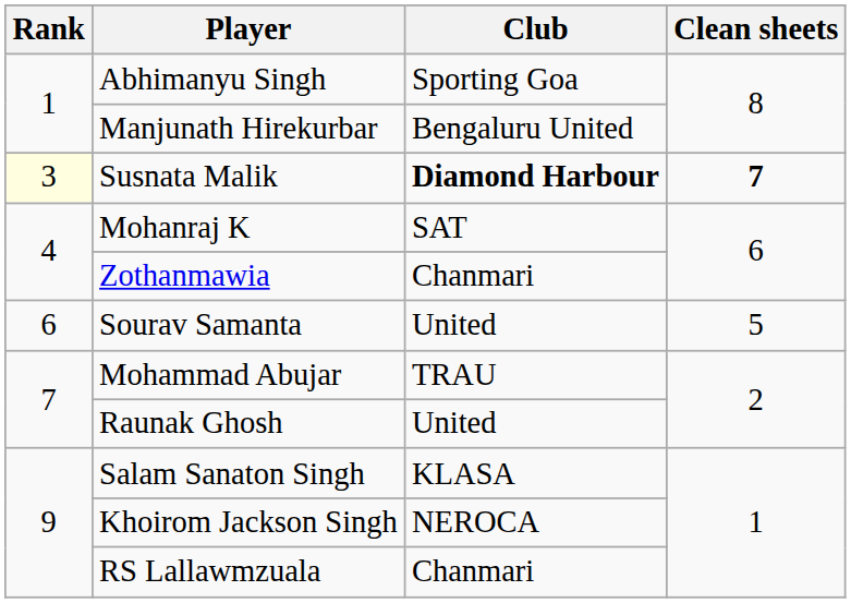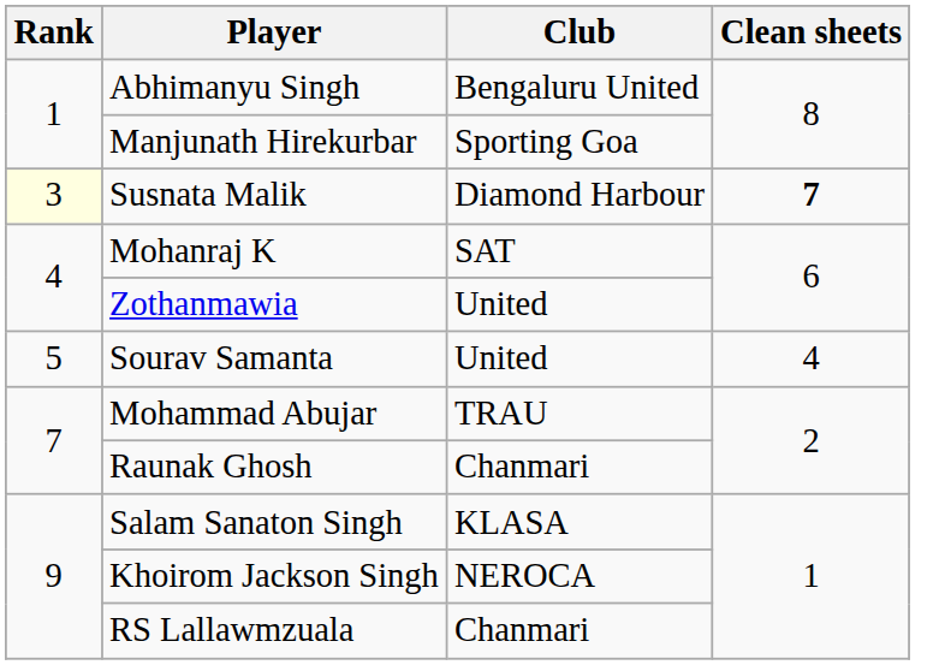 <table class="wikitable sortable" style="text-align:center">
 <tr>
 <th>Rank</th>
 <th>Player</th>
 <th>Club</th>
 <th>Clean sheets</th>
 </tr>
 <tr>
 <td rowspan="2">1</td>
 <td align="left"> Abhimanyu Singh</td>
-<td align="left">Sporting Goa</td>
+<td align="left">Bengaluru United</td>
 <td rowspan="2">8</td>
 </tr>
 <tr>
 <td align="left"> Manjunath Hirekurbar</td>
-<td align="left">Bengaluru United</td>
+<td align="left">Sporting Goa</td>
 </tr>
 <tr>
 <td style="background: lightyellow;">3</td>
 <td align="left"> Susnata Malik</td>
-<td align="left"><strong>Diamond Harbour</strong></td>
+<td align="left">Diamond Harbour</td>
 <td><strong>7</strong></td>
 </tr>
 <tr>
 <td rowspan="2">4</td>
 <td align="left"> Mohanraj K</td>
 <td align="left">SAT</td>
 <td rowspan="2">6</td>
 </tr>
 <tr>
 <td align="left"> <a href='#'>Zothanmawia</a></td>
-<td align="left">Chanmari</td>
+<td align="left">United</td>
 </tr>
 <tr>
-<td>6</td>
+<td>5</td>
 <td align="left"> Sourav Samanta</td>
 <td align="left">United</td>
-<td>5</td>
+<td>4</td>
 </tr>
 <tr>
 <td rowspan="2">7</td>
 <td align="left"> Mohammad Abujar</td>
 <td align="left">TRAU</td>
 <td rowspan="2">2</td>
 </tr>
 <tr>
 <td align="left"> Raunak Ghosh</td>
-<td align="left">United</td>
+<td align="left">Chanmari</td>
 </tr>
 <tr>
 <td rowspan="3">9</td>
 <td align="left"> Salam Sanaton Singh</td>
 <td align="left">KLASA</td>
 <td rowspan="3">1</td>
 </tr>
 <tr>
 <td align="left"> Khoirom Jackson Singh</td>
 <td align="left">NEROCA</td>
 </tr>
 <tr>
 <td align="left"> RS Lallawmzuala</td>
 <td align="left">Chanmari</td>
 </tr>
 </table>
